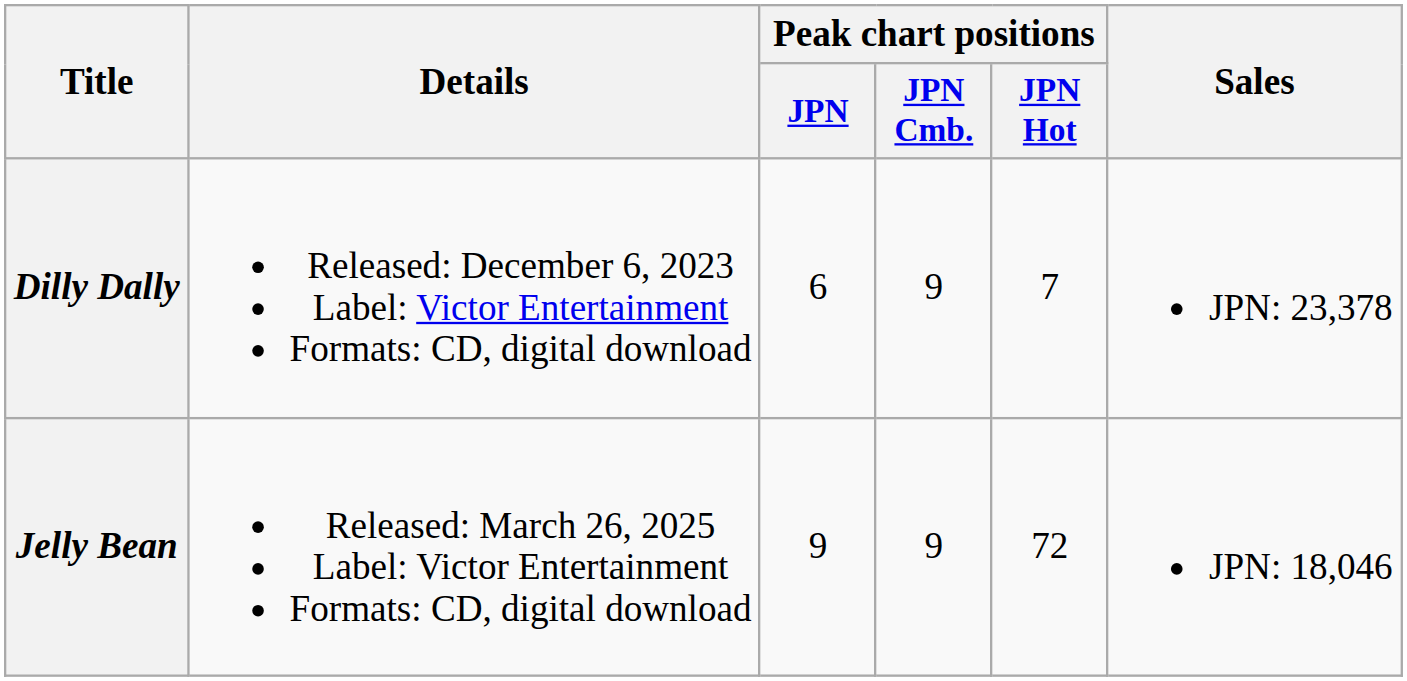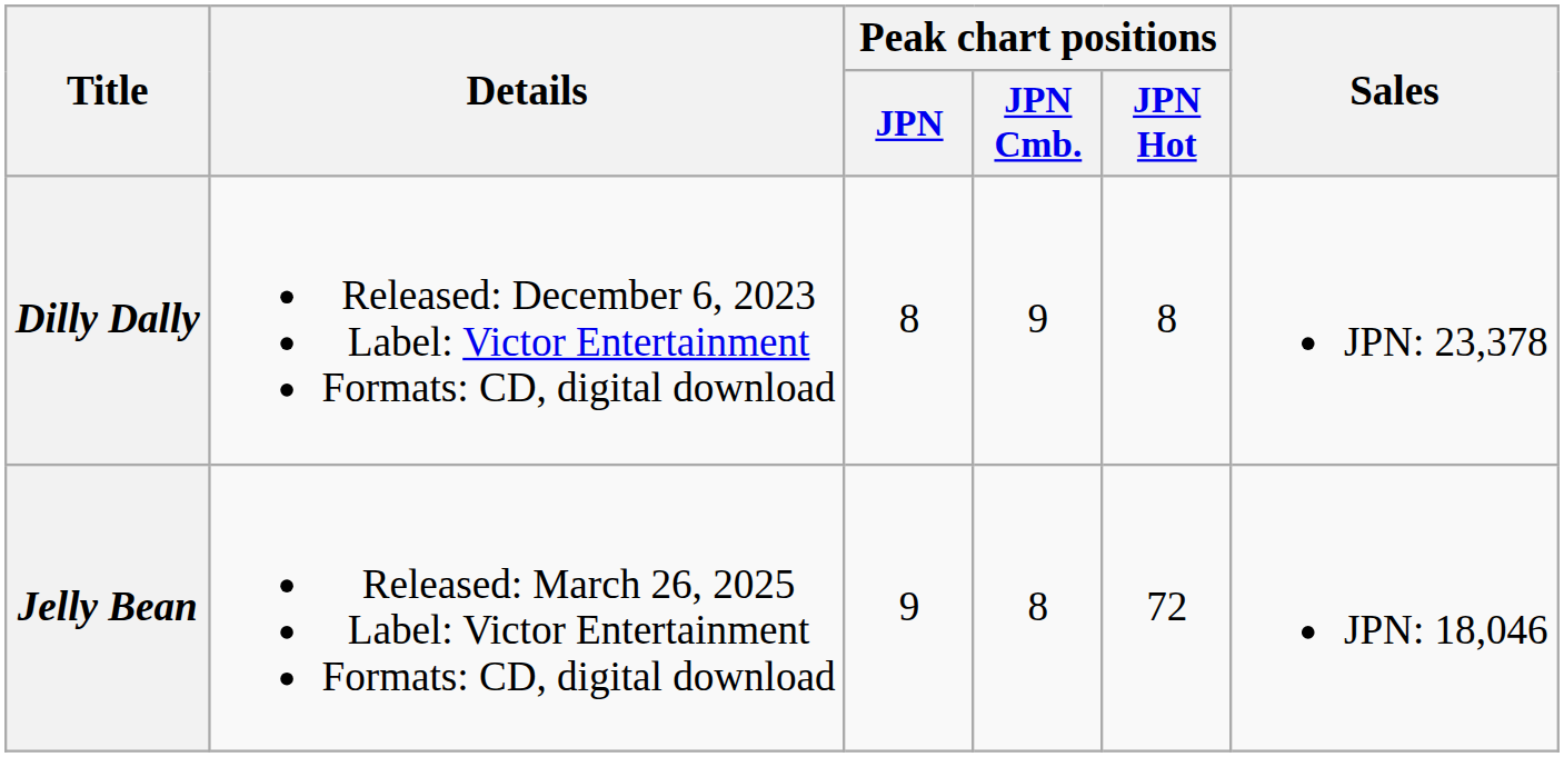 <table class="wikitable plainrowheaders" style="text-align:center">
 <tr>
 <th scope="col" rowspan="2">Title</th>
 <th scope="col" rowspan="2">Details</th>
 <th scope="col" colspan="3">Peak chart positions</th>
 <th scope="col" rowspan="2">Sales</th>
 </tr>
 <tr>
 <th scope="col" style="width:3em;font-size:90%"><a href='#'>JPN</a><br></th>
 <th scope="col" style="width:3em;font-size:90%"><a href='#'>JPN<br>Cmb.</a><br></th>
 <th scope="col" style="width:3em;font-size:90%"><a href='#'>JPN<br>Hot</a><br></th>
 </tr>
 <tr>
 <th scope="row"><em>Dilly Dally</em></th>
 <td><br><ul><li>Released: December 6, 2023</li><li>Label: <a href='#'>Victor Entertainment</a></li><li>Formats: CD, digital download</li></ul></td>
-<td>6</td>
+<td>8</td>
 <td>9</td>
-<td>7</td>
+<td>8</td>
 <td><br><ul><li>JPN: 23,378</li></ul></td>
 </tr>
 <tr>
 <th scope="row"><em>Jelly Bean</em></th>
 <td><br><ul><li>Released: March 26, 2025</li><li>Label: Victor Entertainment</li><li>Formats: CD, digital download</li></ul></td>
 <td>9</td>
-<td>9</td>
+<td>8</td>
 <td>72</td>
 <td><br><ul><li>JPN: 18,046</li></ul></td>
 </tr>
 </table>
